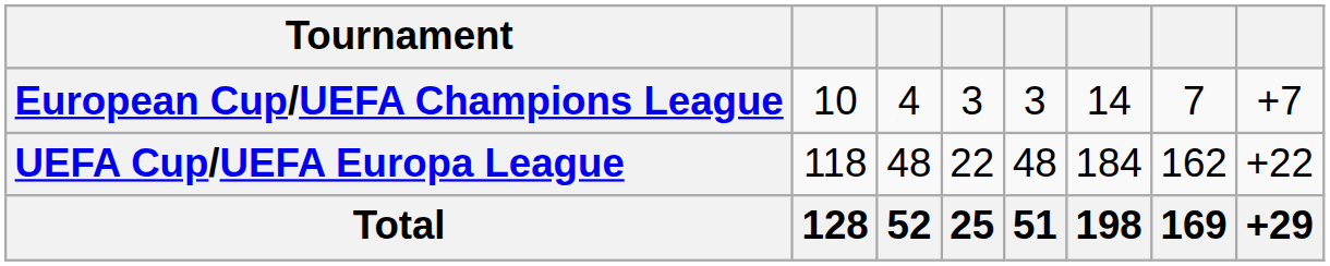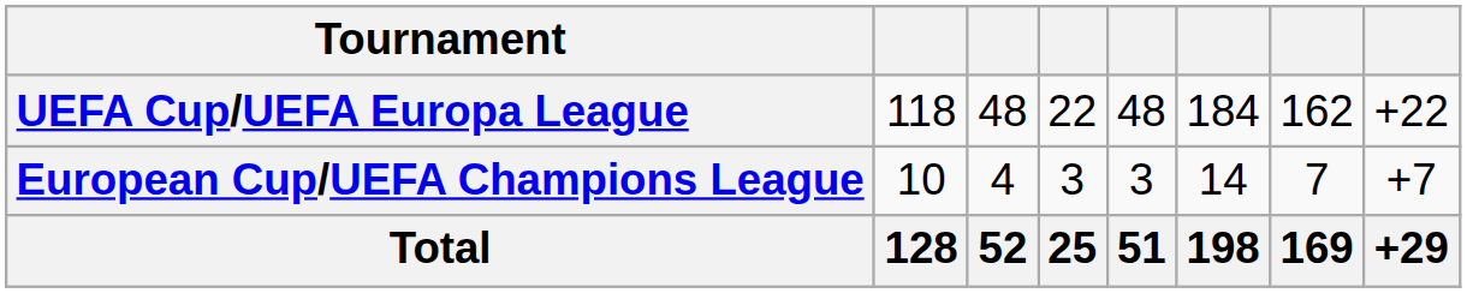 <table class="wikitable plainrowheaders sortable" style="text-align: center">
 <tr>
 <th>Tournament</th>
 <th scope=col></th>
 <th scope=col></th>
 <th scope=col></th>
 <th scope=col></th>
 <th scope=col></th>
 <th scope=col></th>
 <th scope=col></th>
 </tr>
 <tr>
+<th scope="row" style="text-align:left;"><a href='#'>UEFA Cup</a>/<a href='#'>UEFA Europa League</a></th>
+<td>118</td>
+<td>48</td>
+<td>22</td>
+<td>48</td>
+<td>184</td>
+<td>162</td>
+<td>+22</td>
+</tr>
+<tr>
 <th scope="row" style="text-align:left;"><a href='#'>European Cup</a>/<a href='#'>UEFA Champions League</a></th>
 <td>10</td>
 <td>4</td>
 <td>3</td>
 <td>3</td>
 <td>14</td>
 <td>7</td>
 <td>+7</td>
-</tr>
-<tr>
-<th scope="row" style="text-align:left;"><a href='#'>UEFA Cup</a>/<a href='#'>UEFA Europa League</a></th>
-<td>118</td>
-<td>48</td>
-<td>22</td>
-<td>48</td>
-<td>184</td>
-<td>162</td>
-<td>+22</td>
 </tr>
 <tr class=sortbottom>
 <th scope=row><strong>Total</strong></th>
 <th align=center>128</th>
 <th>52</th>
 <th>25</th>
 <th>51</th>
 <th>198</th>
 <th>169</th>
 <th>+29</th>
 </tr>
 </table>
